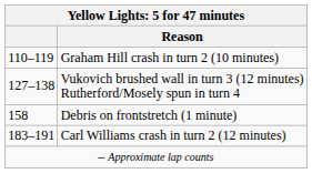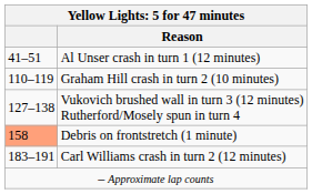 <table class="wikitable">
 <tr>
 <th colspan=2>Yellow Lights: 5 for 47 minutes</th>
 </tr>
 <tr>
 <th></th>
 <th>Reason</th>
+</tr>
+<tr>
+<td>41–51</td>
+<td>Al Unser crash in turn 1 (12 minutes)</td>
 </tr>
 <tr>
 <td>110–119</td>
 <td>Graham Hill crash in turn 2 (10 minutes)</td>
 </tr>
 <tr>
 <td>127–138</td>
 <td>Vukovich brushed wall in turn 3 (12 minutes)<br>Rutherford/Mosely spun in turn 4</td>
 </tr>
 <tr>
-<td>158</td>
+<td style="background: lightsalmon;">158</td>
 <td>Debris on frontstretch (1 minute)</td>
 </tr>
 <tr>
 <td>183–191</td>
 <td>Carl Williams crash in turn 2 (12 minutes)</td>
 </tr>
 <tr>
 <td colspan=2 align=center> – <em><small>Approximate lap counts</small></em></td>
 </tr>
 </table>
